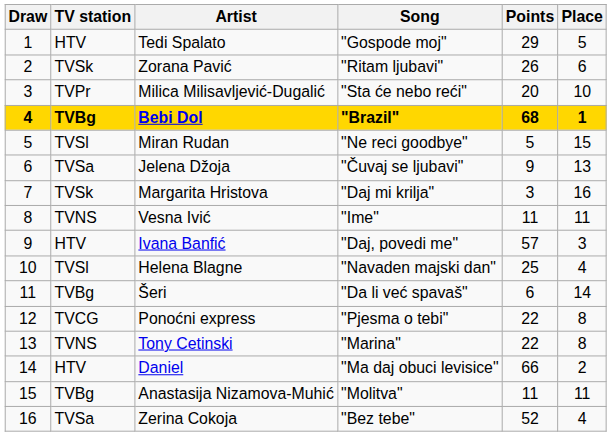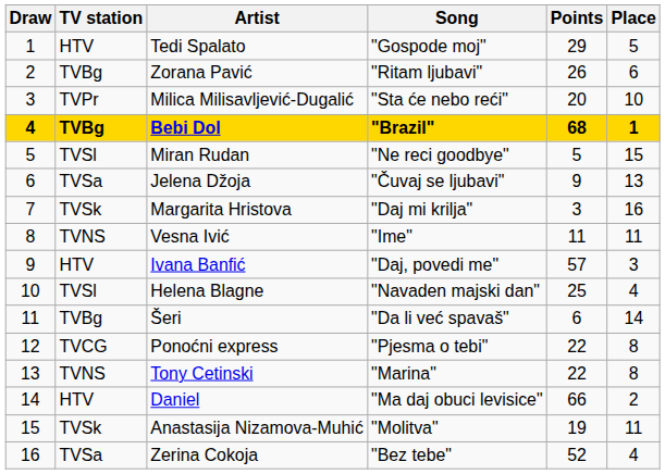 <table class="sortable wikitable" style="margin: 1em auto 1em auto; text-align:center">
 <tr>
 <th>Draw</th>
 <th>TV station</th>
 <th>Artist</th>
 <th>Song</th>
 <th>Points</th>
 <th>Place</th>
 </tr>
 <tr>
 <td>1</td>
 <td align="left"> HTV</td>
 <td align="left">Tedi Spalato</td>
 <td align="left">"Gospode moj"</td>
 <td>29</td>
 <td>5</td>
 </tr>
 <tr>
 <td>2</td>
-<td align="left"> TVSk</td>
+<td align="left"> TVBg</td>
 <td align="left">Zorana Pavić</td>
 <td align="left">"Ritam ljubavi"</td>
 <td>26</td>
 <td>6</td>
 </tr>
 <tr>
 <td>3</td>
 <td align="left"> TVPr</td>
 <td align="left">Milica Milisavljević-Dugalić</td>
 <td align="left">"Sta će nebo reći"</td>
 <td>20</td>
 <td>10</td>
 </tr>
 <tr bgcolor="gold" style="font-weight:bold;">
 <td>4</td>
 <td align="left"> TVBg</td>
 <td align="left"><a href='#'>Bebi Dol</a></td>
 <td align="left">"Brazil"</td>
 <td>68</td>
 <td>1</td>
 </tr>
 <tr>
 <td>5</td>
 <td align="left"> TVSl</td>
 <td align="left">Miran Rudan</td>
 <td align="left">"Ne reci goodbye"</td>
 <td>5</td>
 <td>15</td>
 </tr>
 <tr>
 <td>6</td>
 <td align="left"> TVSa</td>
 <td align="left">Jelena Džoja</td>
 <td align="left">"Čuvaj se ljubavi"</td>
 <td>9</td>
 <td>13</td>
 </tr>
 <tr>
 <td>7</td>
 <td align="left"> TVSk</td>
 <td align="left">Margarita Hristova</td>
 <td align="left">"Daj mi krilja"</td>
 <td>3</td>
 <td>16</td>
 </tr>
 <tr>
 <td>8</td>
 <td align="left"> TVNS</td>
 <td align="left">Vesna Ivić</td>
 <td align="left">"Ime"</td>
 <td>11</td>
 <td>11</td>
 </tr>
 <tr>
 <td>9</td>
 <td align="left"> HTV</td>
 <td align="left"><a href='#'>Ivana Banfić</a></td>
 <td align="left">"Daj, povedi me"</td>
 <td>57</td>
 <td>3</td>
 </tr>
 <tr>
 <td>10</td>
 <td align="left"> TVSl</td>
 <td align="left">Helena Blagne</td>
 <td align="left">"Navaden majski dan"</td>
 <td>25</td>
 <td>4</td>
 </tr>
 <tr>
 <td>11</td>
 <td align="left"> TVBg</td>
 <td align="left">Šeri</td>
 <td align="left">"Da li već spavaš"</td>
 <td>6</td>
 <td>14</td>
 </tr>
 <tr>
 <td>12</td>
 <td align="left"> TVCG</td>
 <td align="left">Ponoćni express</td>
 <td align="left">"Pjesma o tebi"</td>
 <td>22</td>
 <td>8</td>
 </tr>
 <tr>
 <td>13</td>
 <td align="left"> TVNS</td>
 <td align="left"><a href='#'>Tony Cetinski</a></td>
 <td align="left">"Marina"</td>
 <td>22</td>
 <td>8</td>
 </tr>
 <tr>
 <td>14</td>
 <td align="left"> HTV</td>
 <td align="left"><a href='#'>Daniel</a></td>
 <td align="left">"Ma daj obuci levisice"</td>
 <td>66</td>
 <td>2</td>
 </tr>
 <tr>
 <td>15</td>
-<td align="left"> TVBg</td>
+<td align="left"> TVSk</td>
 <td align="left">Anastasija Nizamova-Muhić</td>
 <td align="left">"Molitva"</td>
-<td>11</td>
+<td>19</td>
 <td>11</td>
 </tr>
 <tr>
 <td>16</td>
 <td align="left"> TVSa</td>
 <td align="left">Zerina Cokoja</td>
 <td align="left">"Bez tebe"</td>
 <td>52</td>
 <td>4</td>
 </tr>
 </table>
